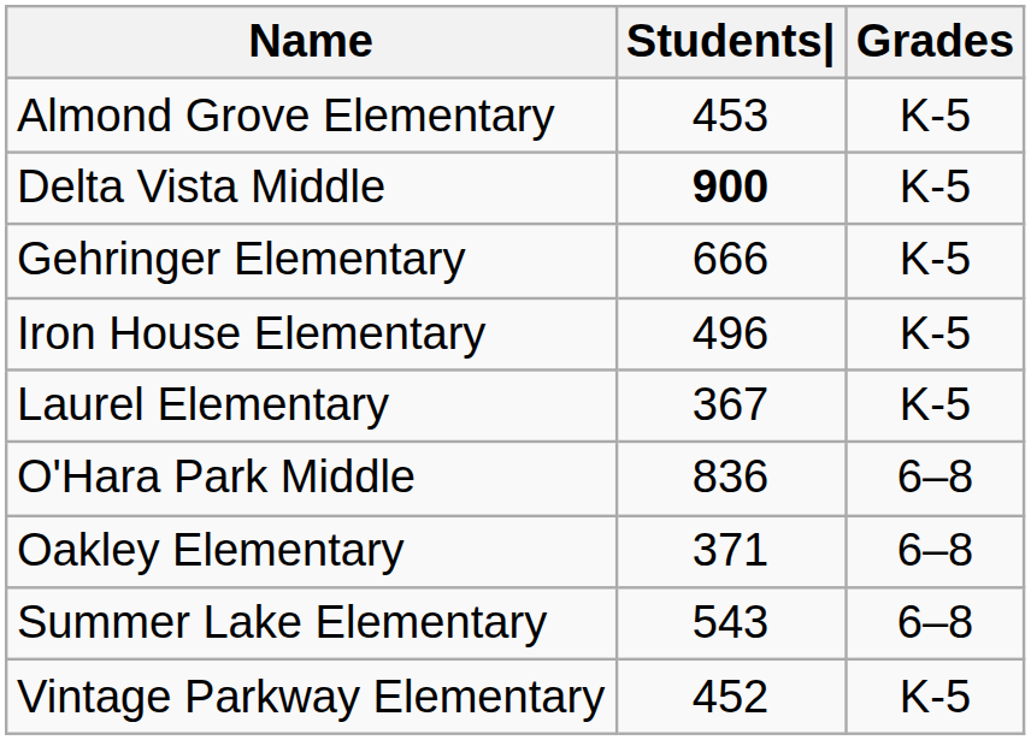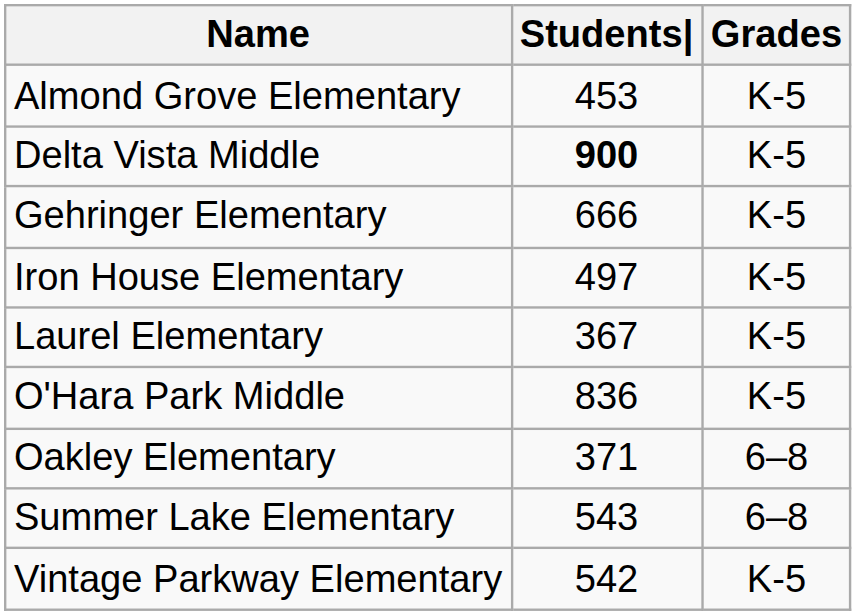 <table class="wikitable sortable"  style=text-align:center>
 <tr>
 <th>Name</th>
 <th {{br list>Students|</th>
 <th>Grades</th>
 </tr>
 <tr>
 <td style=text-align:left>Almond Grove Elementary</td>
 <td>453</td>
 <td>K-5</td>
 </tr>
 <tr>
 <td style=text-align:left>Delta Vista Middle</td>
 <td><strong>900</strong></td>
 <td>K-5</td>
 </tr>
 <tr>
 <td style=text-align:left>Gehringer Elementary</td>
 <td>666</td>
 <td>K-5</td>
 </tr>
 <tr>
 <td style=text-align:left>Iron House Elementary</td>
-<td>496</td>
+<td>497</td>
 <td>K-5</td>
 </tr>
 <tr>
 <td style=text-align:left>Laurel Elementary</td>
 <td>367</td>
 <td>K-5</td>
 </tr>
 <tr>
 <td style=text-align:left>O'Hara Park Middle</td>
 <td>836</td>
-<td>6–8</td>
+<td>K-5</td>
 </tr>
 <tr>
 <td style=text-align:left>Oakley Elementary</td>
 <td>371</td>
 <td>6–8</td>
 </tr>
 <tr>
 <td style=text-align:left>Summer Lake Elementary</td>
 <td>543</td>
 <td>6–8</td>
 </tr>
 <tr>
 <td style=text-align:left>Vintage Parkway Elementary</td>
-<td>452</td>
+<td>542</td>
 <td>K-5</td>
 </tr>
 </table>
